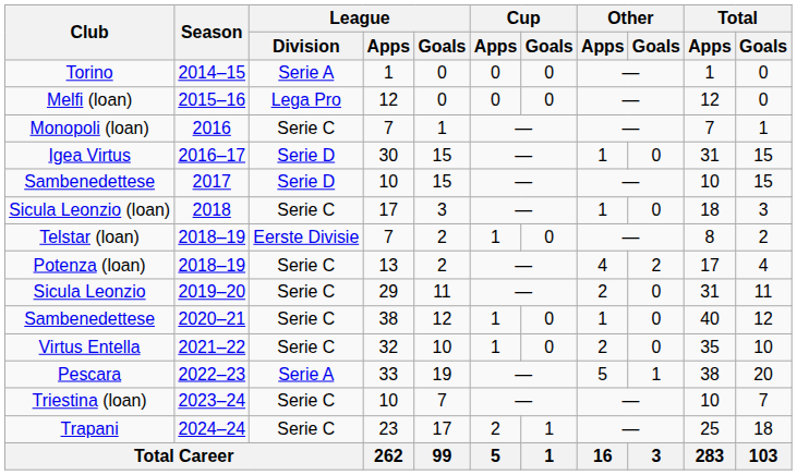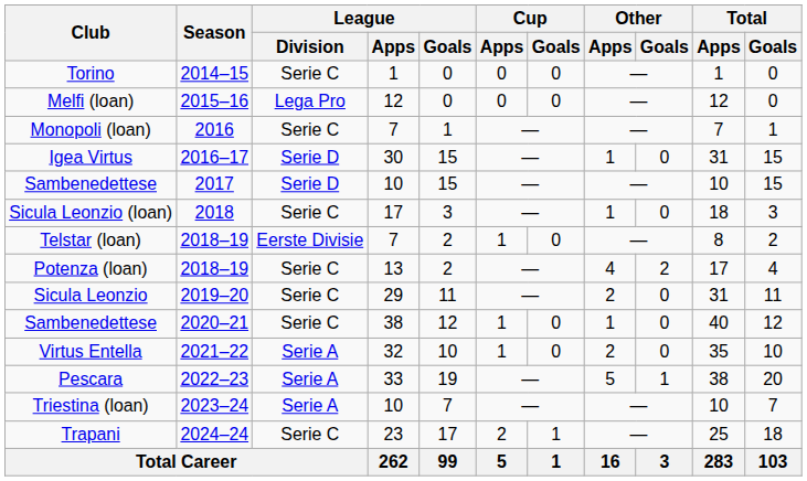 <table class="wikitable" style="text-align: center;">
 <tr>
 <th rowspan="2">Club</th>
 <th rowspan="2">Season</th>
 <th colspan="3">League</th>
 <th colspan="2">Cup</th>
 <th colspan="2">Other</th>
 <th colspan="2">Total</th>
 </tr>
 <tr>
 <th>Division</th>
 <th>Apps</th>
 <th>Goals</th>
 <th>Apps</th>
 <th>Goals</th>
 <th>Apps</th>
 <th>Goals</th>
 <th>Apps</th>
 <th>Goals</th>
 </tr>
 <tr |years7              = 2017 | clubs13 = >
 <td><a href='#'>Torino</a></td>
 <td><a href='#'>2014–15</a></td>
-<td><a href='#'>Serie A</a></td>
+<td>Serie C</td>
 <td>1</td>
 <td>0</td>
 <td>0</td>
 <td>0</td>
 <td colspan="2">—</td>
 <td>1</td>
 <td>0</td>
 </tr>
 <tr>
 <td><a href='#'>Melfi</a> (loan)</td>
 <td><a href='#'>2015–16</a></td>
 <td><a href='#'>Lega Pro</a></td>
 <td>12</td>
 <td>0</td>
 <td>0</td>
 <td>0</td>
 <td colspan="2">—</td>
 <td>12</td>
 <td>0</td>
 </tr>
 <tr>
 <td><a href='#'>Monopoli</a> (loan)</td>
 <td><a href='#'>2016</a></td>
 <td>Serie C</td>
 <td>7</td>
 <td>1</td>
 <td colspan="2">—</td>
 <td colspan="2">—</td>
 <td>7</td>
 <td>1</td>
 </tr>
 <tr>
 <td><a href='#'>Igea Virtus</a></td>
 <td><a href='#'>2016–17</a></td>
 <td><a href='#'>Serie D</a></td>
 <td>30</td>
 <td>15</td>
 <td colspan="2">—</td>
 <td>1</td>
 <td>0</td>
 <td>31</td>
 <td>15</td>
 </tr>
 <tr>
 <td><a href='#'>Sambenedettese</a></td>
 <td><a href='#'>2017</a></td>
 <td><a href='#'>Serie D</a></td>
 <td>10</td>
 <td>15</td>
 <td colspan="2">—</td>
 <td colspan="2">—</td>
 <td>10</td>
 <td>15</td>
 </tr>
 <tr>
 <td><a href='#'>Sicula Leonzio</a> (loan)</td>
 <td><a href='#'>2018</a></td>
 <td>Serie C</td>
 <td>17</td>
 <td>3</td>
 <td colspan="2">—</td>
 <td>1</td>
 <td>0</td>
 <td>18</td>
 <td>3</td>
 </tr>
 <tr>
 <td><a href='#'>Telstar</a> (loan)</td>
 <td><a href='#'>2018–19</a></td>
 <td><a href='#'>Eerste Divisie</a></td>
 <td>7</td>
 <td>2</td>
 <td>1</td>
 <td>0</td>
 <td colspan="2">—</td>
 <td>8</td>
 <td>2</td>
 </tr>
 <tr>
 <td><a href='#'>Potenza</a> (loan)</td>
 <td><a href='#'>2018–19</a></td>
 <td>Serie C</td>
 <td>13</td>
 <td>2</td>
 <td colspan="2">—</td>
 <td>4</td>
 <td>2</td>
 <td>17</td>
 <td>4</td>
 </tr>
 <tr>
 <td><a href='#'>Sicula Leonzio</a></td>
 <td><a href='#'>2019–20</a></td>
 <td>Serie C</td>
 <td>29</td>
 <td>11</td>
 <td colspan="2">—</td>
 <td>2</td>
 <td>0</td>
 <td>31</td>
 <td>11</td>
 </tr>
 <tr>
 <td><a href='#'>Sambenedettese</a></td>
 <td><a href='#'>2020–21</a></td>
 <td>Serie C</td>
 <td>38</td>
 <td>12</td>
 <td>1</td>
 <td>0</td>
 <td>1</td>
 <td>0</td>
 <td>40</td>
 <td>12</td>
 </tr>
 <tr>
 <td><a href='#'>Virtus Entella</a></td>
 <td><a href='#'>2021–22</a></td>
-<td>Serie C</td>
+<td><a href='#'>Serie A</a></td>
 <td>32</td>
 <td>10</td>
 <td>1</td>
 <td>0</td>
 <td>2</td>
 <td>0</td>
 <td>35</td>
 <td>10</td>
 </tr>
 <tr>
 <td><a href='#'>Pescara</a></td>
 <td><a href='#'>2022–23</a></td>
 <td><a href='#'>Serie A</a></td>
 <td>33</td>
 <td>19</td>
 <td colspan="2">—</td>
 <td>5</td>
 <td>1</td>
 <td>38</td>
 <td>20</td>
 </tr>
 <tr>
 <td><a href='#'>Triestina</a> (loan)</td>
 <td><a href='#'>2023–24</a></td>
-<td>Serie C</td>
+<td><a href='#'>Serie A</a></td>
 <td>10</td>
 <td>7</td>
 <td colspan="2">—</td>
 <td colspan="2">—</td>
 <td>10</td>
 <td>7</td>
 </tr>
 <tr>
 <td><a href='#'>Trapani</a></td>
 <td><a href='#'>2024–24</a></td>
 <td>Serie C</td>
 <td>23</td>
 <td>17</td>
 <td>2</td>
 <td>1</td>
 <td colspan="2">—</td>
 <td>25</td>
 <td>18</td>
 </tr>
 <tr>
 <th colspan="3">Total Career</th>
 <th>262</th>
 <th>99</th>
 <th>5</th>
 <th>1</th>
 <th>16</th>
 <th>3</th>
 <th>283</th>
 <th>103</th>
 </tr>
 </table>
